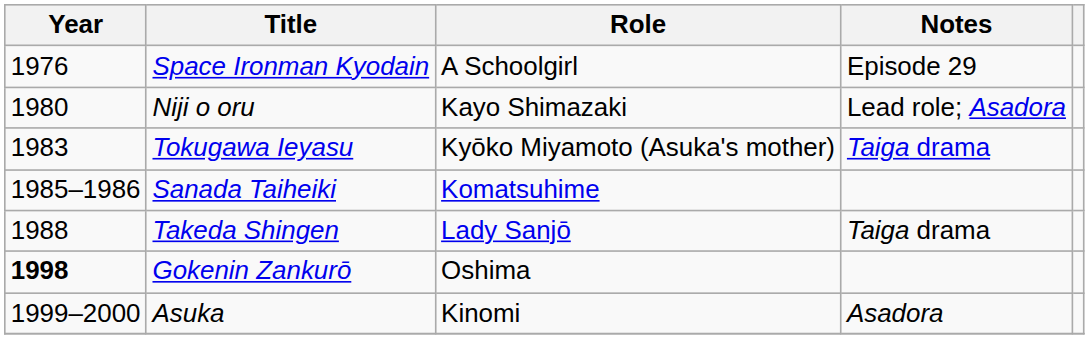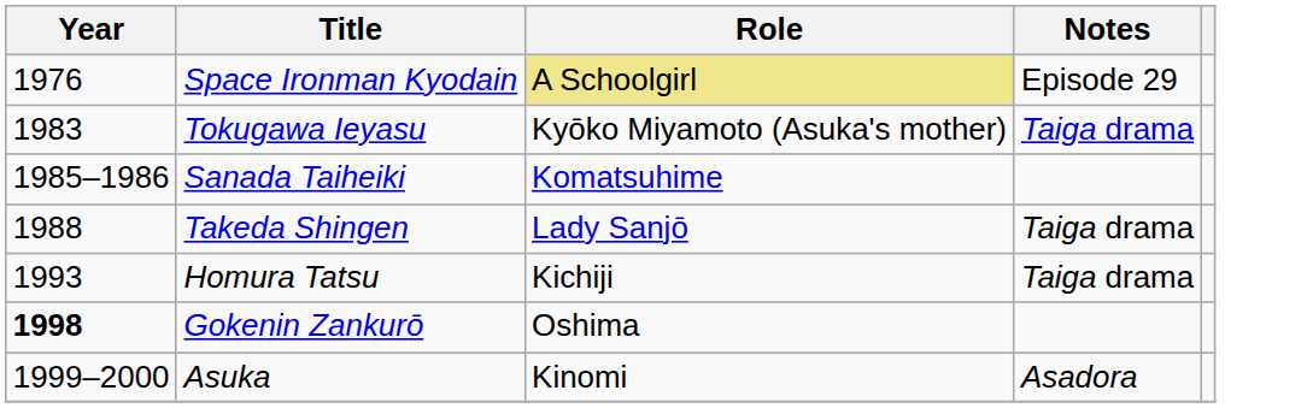 <table class="wikitable sortable">
 <tr>
 <th>Year</th>
 <th>Title</th>
 <th>Role</th>
 <th class = "unsortable">Notes</th>
 <th class = "unsortable"></th>
 </tr>
 <tr>
 <td>1976</td>
 <td><em><a href='#'>Space Ironman Kyodain</a></em></td>
-<td>A Schoolgirl</td>
+<td style="background: khaki;">A Schoolgirl</td>
 <td>Episode 29</td>
-<td></td>
-</tr>
-<tr>
-<td>1980</td>
-<td><em>Niji o oru</em></td>
-<td>Kayo Shimazaki</td>
-<td>Lead role; <em><a href='#'>Asadora</a></em></td>
 <td></td>
 </tr>
 <tr>
 <td>1983</td>
 <td><em><a href='#'>Tokugawa Ieyasu</a></em></td>
 <td>Kyōko Miyamoto (Asuka's mother)</td>
 <td><a href='#'><em>Taiga</em> drama</a></td>
 <td></td>
 </tr>
 <tr>
 <td>1985–1986</td>
 <td><em><a href='#'>Sanada Taiheiki</a></em></td>
 <td><a href='#'>Komatsuhime</a></td>
 <td></td>
 <td></td>
 </tr>
 <tr>
 <td>1988</td>
 <td><em><a href='#'>Takeda Shingen</a></em></td>
 <td><a href='#'>Lady Sanjō</a></td>
 <td><em>Taiga</em> drama</td>
 <td></td>
 </tr>
 <tr>
+<td>1993</td>
+<td><em>Homura Tatsu</em></td>
+<td>Kichiji</td>
+<td><em>Taiga</em> drama</td>
+<td></td>
+</tr>
+<tr>
 <td><strong>1998</strong></td>
 <td><em><a href='#'>Gokenin Zankurō</a></em></td>
 <td>Oshima</td>
 <td></td>
 <td></td>
 </tr>
 <tr>
 <td>1999–2000</td>
 <td><em>Asuka</em></td>
 <td>Kinomi</td>
 <td><em>Asadora</em></td>
 <td></td>
 </tr>
 <tr>
 </tr>
 </table>
